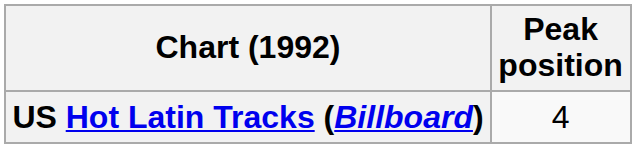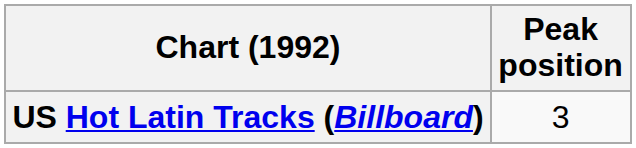 <table class="wikitable plainrowheaders" style="text-align:center">
 <tr>
 <th scope="col">Chart (1992)</th>
 <th scope="col">Peak<br>position</th>
 </tr>
 <tr>
 <th scope="row">US <a href='#'>Hot Latin Tracks</a> (<em><a href='#'>Billboard</a></em>)</th>
-<td>4</td>
+<td>3</td>
 </tr>
 </table>
